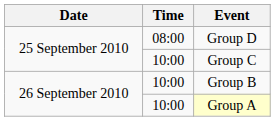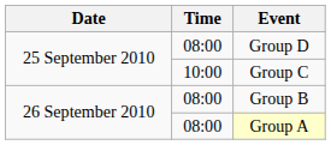 <table class = "wikitable" style="text-align:center;">
 <tr>
 <th width=150>Date</th>
 <th width=50>Time</th>
 <th width=80>Event</th>
 </tr>
 <tr>
 <td rowspan=2>25 September 2010</td>
 <td>08:00</td>
 <td>Group D</td>
 </tr>
 <tr>
 <td>10:00</td>
 <td>Group C</td>
 </tr>
 <tr>
 <td rowspan=2>26 September 2010</td>
-<td>10:00</td>
+<td>08:00</td>
 <td>Group B</td>
 </tr>
 <tr>
-<td>10:00</td>
+<td>08:00</td>
 <td bgcolor=ffffcc>Group A</td>
 </tr>
 </table>
